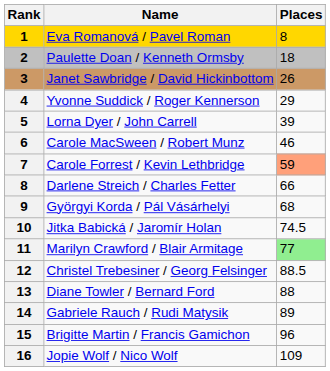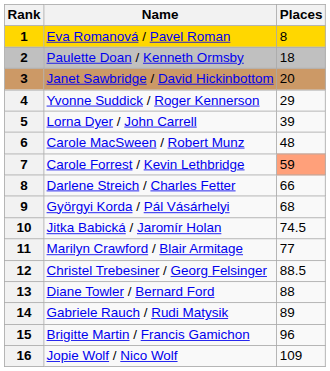 <table class="wikitable">
 <tr>
 <th>Rank</th>
 <th>Name</th>
 <th>Places</th>
 </tr>
 <tr bgcolor=gold>
 <td align=center><strong>1</strong></td>
 <td> <a href='#'>Eva Romanová</a> / <a href='#'>Pavel Roman</a></td>
 <td>8</td>
 </tr>
 <tr bgcolor=silver>
 <td align=center><strong>2</strong></td>
 <td> <a href='#'>Paulette Doan</a> / <a href='#'>Kenneth Ormsby</a></td>
 <td>18</td>
 </tr>
 <tr bgcolor=cc9966>
 <td align=center><strong>3</strong></td>
 <td> <a href='#'>Janet Sawbridge</a> / <a href='#'>David Hickinbottom</a></td>
-<td>26</td>
+<td>20</td>
 </tr>
 <tr>
 <th>4</th>
 <td> <a href='#'>Yvonne Suddick</a> / <a href='#'>Roger Kennerson</a></td>
 <td>29</td>
 </tr>
 <tr>
 <th>5</th>
 <td> <a href='#'>Lorna Dyer</a> / <a href='#'>John Carrell</a></td>
 <td>39</td>
 </tr>
 <tr>
 <th>6</th>
 <td> <a href='#'>Carole MacSween</a> / <a href='#'>Robert Munz</a></td>
-<td>46</td>
+<td>48</td>
 </tr>
 <tr>
 <th>7</th>
 <td> <a href='#'>Carole Forrest</a> / <a href='#'>Kevin Lethbridge</a></td>
 <td style="background: lightsalmon;">59</td>
 </tr>
 <tr>
 <th>8</th>
 <td> <a href='#'>Darlene Streich</a> / <a href='#'>Charles Fetter</a></td>
 <td>66</td>
 </tr>
 <tr>
 <th>9</th>
 <td> <a href='#'>Györgyi Korda</a> / <a href='#'>Pál Vásárhelyi</a></td>
 <td>68</td>
 </tr>
 <tr>
 <th>10</th>
 <td> <a href='#'>Jitka Babická</a> / <a href='#'>Jaromír Holan</a></td>
 <td>74.5</td>
 </tr>
 <tr>
 <th>11</th>
 <td> <a href='#'>Marilyn Crawford</a> / <a href='#'>Blair Armitage</a></td>
-<td style="background: lightgreen;">77</td>
+<td>77</td>
 </tr>
 <tr>
 <th>12</th>
 <td> <a href='#'>Christel Trebesiner</a> / <a href='#'>Georg Felsinger</a></td>
 <td>88.5</td>
 </tr>
 <tr>
 <th>13</th>
 <td> <a href='#'>Diane Towler</a> / <a href='#'>Bernard Ford</a></td>
 <td>88</td>
 </tr>
 <tr>
 <th>14</th>
 <td> <a href='#'>Gabriele Rauch</a> / <a href='#'>Rudi Matysik</a></td>
 <td>89</td>
 </tr>
 <tr>
 <th>15</th>
 <td> <a href='#'>Brigitte Martin</a> / <a href='#'>Francis Gamichon</a></td>
 <td>96</td>
 </tr>
 <tr>
 <th>16</th>
 <td> <a href='#'>Jopie Wolf</a> / <a href='#'>Nico Wolf</a></td>
 <td>109</td>
 </tr>
 </table>
